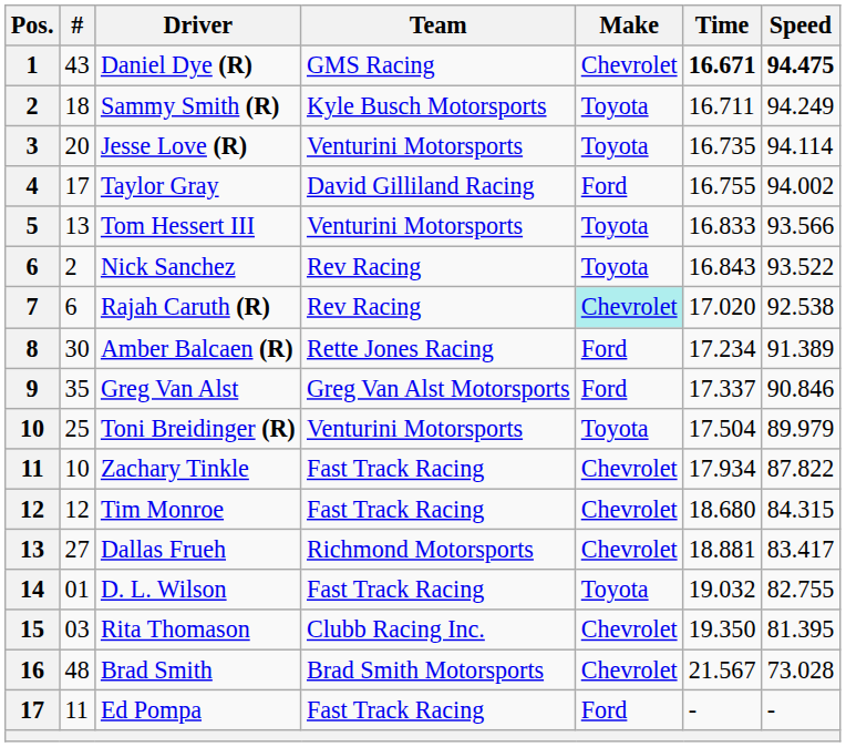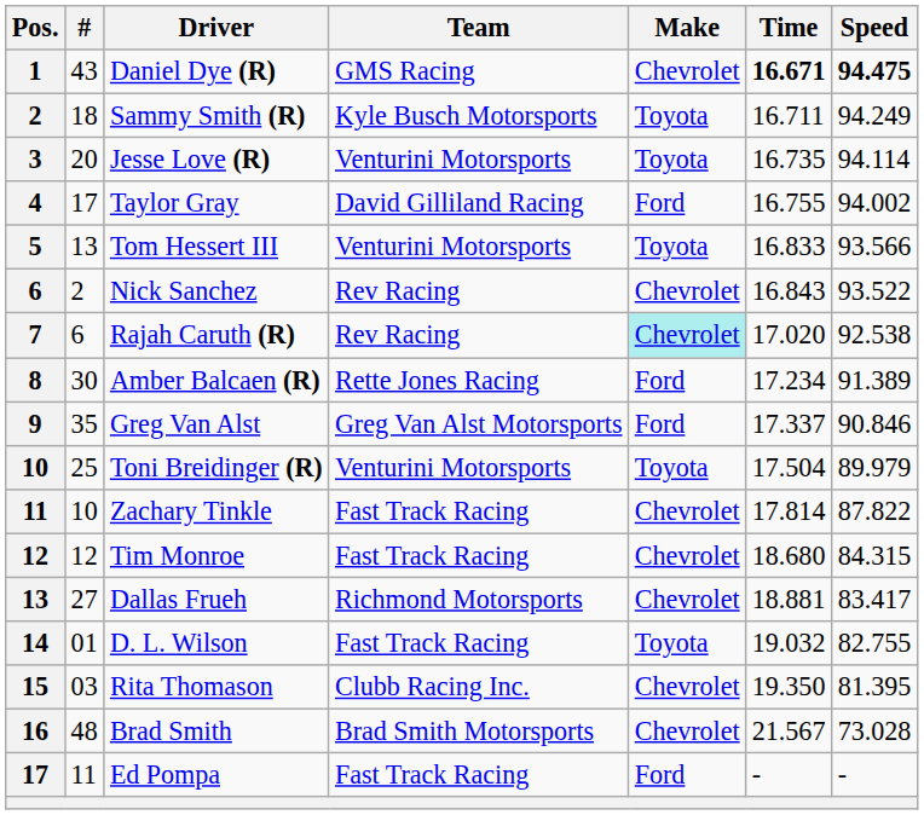 <table class="wikitable" style="font-size:95%">
 <tr>
 <th>Pos.</th>
 <th>#</th>
 <th>Driver</th>
 <th>Team</th>
 <th>Make</th>
 <th>Time</th>
 <th>Speed</th>
 </tr>
 <tr>
 <th>1</th>
 <td>43</td>
 <td><a href='#'>Daniel Dye</a> <strong>(R)</strong></td>
 <td><a href='#'>GMS Racing</a></td>
 <td><a href='#'>Chevrolet</a></td>
 <td><strong>16.671</strong></td>
 <td><strong>94.475</strong></td>
 </tr>
 <tr>
 <th>2</th>
 <td>18</td>
 <td><a href='#'>Sammy Smith</a> <strong>(R)</strong></td>
 <td><a href='#'>Kyle Busch Motorsports</a></td>
 <td><a href='#'>Toyota</a></td>
 <td>16.711</td>
 <td>94.249</td>
 </tr>
 <tr>
 <th>3</th>
 <td>20</td>
 <td><a href='#'>Jesse Love</a> <strong>(R)</strong></td>
 <td><a href='#'>Venturini Motorsports</a></td>
 <td><a href='#'>Toyota</a></td>
 <td>16.735</td>
 <td>94.114</td>
 </tr>
 <tr>
 <th>4</th>
 <td>17</td>
 <td><a href='#'>Taylor Gray</a></td>
 <td><a href='#'>David Gilliland Racing</a></td>
 <td><a href='#'>Ford</a></td>
 <td>16.755</td>
 <td>94.002</td>
 </tr>
 <tr>
 <th>5</th>
 <td>13</td>
 <td><a href='#'>Tom Hessert III</a></td>
 <td><a href='#'>Venturini Motorsports</a></td>
 <td><a href='#'>Toyota</a></td>
 <td>16.833</td>
 <td>93.566</td>
 </tr>
 <tr>
 <th>6</th>
 <td>2</td>
 <td><a href='#'>Nick Sanchez</a></td>
 <td><a href='#'>Rev Racing</a></td>
-<td><a href='#'>Toyota</a></td>
+<td><a href='#'>Chevrolet</a></td>
 <td>16.843</td>
 <td>93.522</td>
 </tr>
 <tr>
 <th>7</th>
 <td>6</td>
 <td><a href='#'>Rajah Caruth</a> <strong>(R)</strong></td>
 <td><a href='#'>Rev Racing</a></td>
 <td style="background: paleturquoise;"><a href='#'>Chevrolet</a></td>
 <td>17.020</td>
 <td>92.538</td>
 </tr>
 <tr>
 <th>8</th>
 <td>30</td>
 <td><a href='#'>Amber Balcaen</a> <strong>(R)</strong></td>
 <td><a href='#'>Rette Jones Racing</a></td>
 <td><a href='#'>Ford</a></td>
 <td>17.234</td>
 <td>91.389</td>
 </tr>
 <tr>
 <th>9</th>
 <td>35</td>
 <td><a href='#'>Greg Van Alst</a></td>
 <td><a href='#'>Greg Van Alst Motorsports</a></td>
 <td><a href='#'>Ford</a></td>
 <td>17.337</td>
 <td>90.846</td>
 </tr>
 <tr>
 <th>10</th>
 <td>25</td>
 <td><a href='#'>Toni Breidinger</a> <strong>(R)</strong></td>
 <td><a href='#'>Venturini Motorsports</a></td>
 <td><a href='#'>Toyota</a></td>
 <td>17.504</td>
 <td>89.979</td>
 </tr>
 <tr>
 <th>11</th>
 <td>10</td>
 <td><a href='#'>Zachary Tinkle</a></td>
 <td><a href='#'>Fast Track Racing</a></td>
 <td><a href='#'>Chevrolet</a></td>
-<td>17.934</td>
+<td>17.814</td>
 <td>87.822</td>
 </tr>
 <tr>
 <th>12</th>
 <td>12</td>
 <td><a href='#'>Tim Monroe</a></td>
 <td><a href='#'>Fast Track Racing</a></td>
 <td><a href='#'>Chevrolet</a></td>
 <td>18.680</td>
 <td>84.315</td>
 </tr>
 <tr>
 <th>13</th>
 <td>27</td>
 <td><a href='#'>Dallas Frueh</a></td>
 <td><a href='#'>Richmond Motorsports</a></td>
 <td><a href='#'>Chevrolet</a></td>
 <td>18.881</td>
 <td>83.417</td>
 </tr>
 <tr>
 <th>14</th>
 <td>01</td>
 <td><a href='#'>D. L. Wilson</a></td>
 <td><a href='#'>Fast Track Racing</a></td>
 <td><a href='#'>Toyota</a></td>
 <td>19.032</td>
 <td>82.755</td>
 </tr>
 <tr>
 <th>15</th>
 <td>03</td>
 <td><a href='#'>Rita Thomason</a></td>
 <td><a href='#'>Clubb Racing Inc.</a></td>
 <td><a href='#'>Chevrolet</a></td>
 <td>19.350</td>
 <td>81.395</td>
 </tr>
 <tr>
 <th>16</th>
 <td>48</td>
 <td><a href='#'>Brad Smith</a></td>
 <td><a href='#'>Brad Smith Motorsports</a></td>
 <td><a href='#'>Chevrolet</a></td>
 <td>21.567</td>
 <td>73.028</td>
 </tr>
 <tr>
 <th>17</th>
 <td>11</td>
 <td><a href='#'>Ed Pompa</a></td>
 <td><a href='#'>Fast Track Racing</a></td>
 <td><a href='#'>Ford</a></td>
 <td>-</td>
 <td>-</td>
 </tr>
 <tr>
 <th colspan="7"></th>
 </tr>
 </table>
